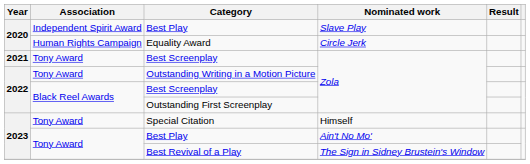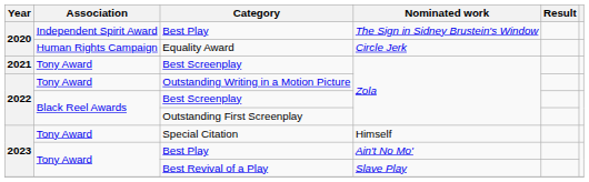 <table class="wikitable unsortable">
 <tr>
 <th>Year</th>
 <th>Association</th>
 <th>Category</th>
 <th>Nominated work</th>
 <th>Result</th>
 <th></th>
 </tr>
 <tr>
 <th rowspan="2" scope="row">2020</th>
 <td><a href='#'>Independent Spirit Award</a></td>
 <td><a href='#'>Best Play</a></td>
-<td><em><a href='#'>Slave Play</a></em></td>
+<td><em><a href='#'>The Sign in Sidney Brustein's Window</a></em></td>
 <td></td>
 <td></td>
 </tr>
 <tr>
 <td><a href='#'>Human Rights Campaign</a></td>
 <td>Equality Award</td>
 <td><a href='#'><em>Circle Jerk</em></a></td>
 <td></td>
 <td></td>
 </tr>
 <tr>
 <th scope="row">2021</th>
 <td><a href='#'>Tony Award</a></td>
 <td><a href='#'>Best Screenplay</a></td>
 <td rowspan="4"><em><a href='#'>Zola</a></em></td>
 <td></td>
 <td></td>
 </tr>
 <tr>
 <th rowspan="3">2022</th>
 <td><a href='#'>Tony Award</a></td>
 <td><a href='#'>Outstanding Writing in a Motion Picture</a></td>
 <td></td>
 <td></td>
 </tr>
 <tr>
 <td rowspan="2"><a href='#'>Black Reel Awards</a></td>
 <td><a href='#'>Best Screenplay</a></td>
 <td></td>
 <td rowspan="2"></td>
 </tr>
 <tr>
 <td>Outstanding First Screenplay</td>
 <td></td>
 </tr>
 <tr>
 <th rowspan="3">2023</th>
 <td><a href='#'>Tony Award</a></td>
 <td>Special Citation</td>
 <td>Himself</td>
 <td></td>
 <td></td>
 </tr>
 <tr>
 <td rowspan="2"><a href='#'>Tony Award</a></td>
 <td><a href='#'>Best Play</a></td>
 <td><em><a href='#'>Ain't No Mo'</a></em></td>
 <td></td>
 <td rowspan="2"></td>
 </tr>
 <tr>
 <td><a href='#'>Best Revival of a Play</a></td>
-<td><em><a href='#'>The Sign in Sidney Brustein's Window</a></em></td>
+<td><em><a href='#'>Slave Play</a></em></td>
 <td></td>
 </tr>
 <tr>
 </tr>
 </table>
